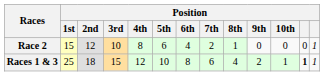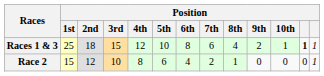 <table class="wikitable" style="font-size:85%; text-align:center">
 <tr>
 <th rowspan="2">Races</th>
 <th colspan="12">Position</th>
 </tr>
 <tr>
 <th><strong>1st</strong></th>
 <th> <strong>2nd</strong> </th>
 <th> <strong>3rd</strong> </th>
 <th> <strong>4th</strong> </th>
 <th> <strong>5th</strong> </th>
 <th> <strong>6th</strong> </th>
 <th> <strong>7th</strong> </th>
 <th> <strong>8th</strong> </th>
 <th> <strong>9th</strong> </th>
 <th> <strong>10th</strong> </th>
 <th></th>
 <th></th>
 </tr>
 <tr>
+<th>Races 1 & 3</th>
+<td style="background:#ffffbf;">25</td>
+<td style="background:#dfdfdf;">18</td>
+<td style="background:#ffdf9f;">15</td>
+<td style="background:#dfffdf;">12</td>
+<td style="background:#dfffdf;">10</td>
+<td style="background:#dfffdf;">8</td>
+<td style="background:#dfffdf;">6</td>
+<td style="background:#dfffdf;">4</td>
+<td style="background:#dfffdf;">2</td>
+<td style="background:#dfffdf;">1</td>
+<td><strong>1</strong></td>
+<td><em>1</em></td>
+</tr>
+<tr>
 <th>Race 2</th>
 <td style="background:#ffffbf;">15</td>
 <td style="background:#dfdfdf;">12</td>
 <td style="background:#ffdf9f;">10</td>
 <td style="background:#dfffdf;">8</td>
 <td style="background:#dfffdf;">6</td>
 <td style="background:#dfffdf;">4</td>
 <td style="background:#dfffdf;">2</td>
 <td style="background:#dfffdf;">1</td>
 <td>0</td>
 <td>0</td>
 <td>0</td>
 <td><em>1</em></td>
 </tr>
-<tr>
-<th>Races 1 & 3</th>
-<td style="background:#ffffbf;">25</td>
-<td style="background:#dfdfdf;">18</td>
-<td style="background:#ffdf9f;">15</td>
-<td style="background:#dfffdf;">12</td>
-<td style="background:#dfffdf;">10</td>
-<td style="background:#dfffdf;">8</td>
-<td style="background:#dfffdf;">6</td>
-<td style="background:#dfffdf;">4</td>
-<td style="background:#dfffdf;">2</td>
-<td style="background:#dfffdf;">1</td>
-<td><strong>1</strong></td>
-<td><em>1</em></td>
-</tr>
 </table>
